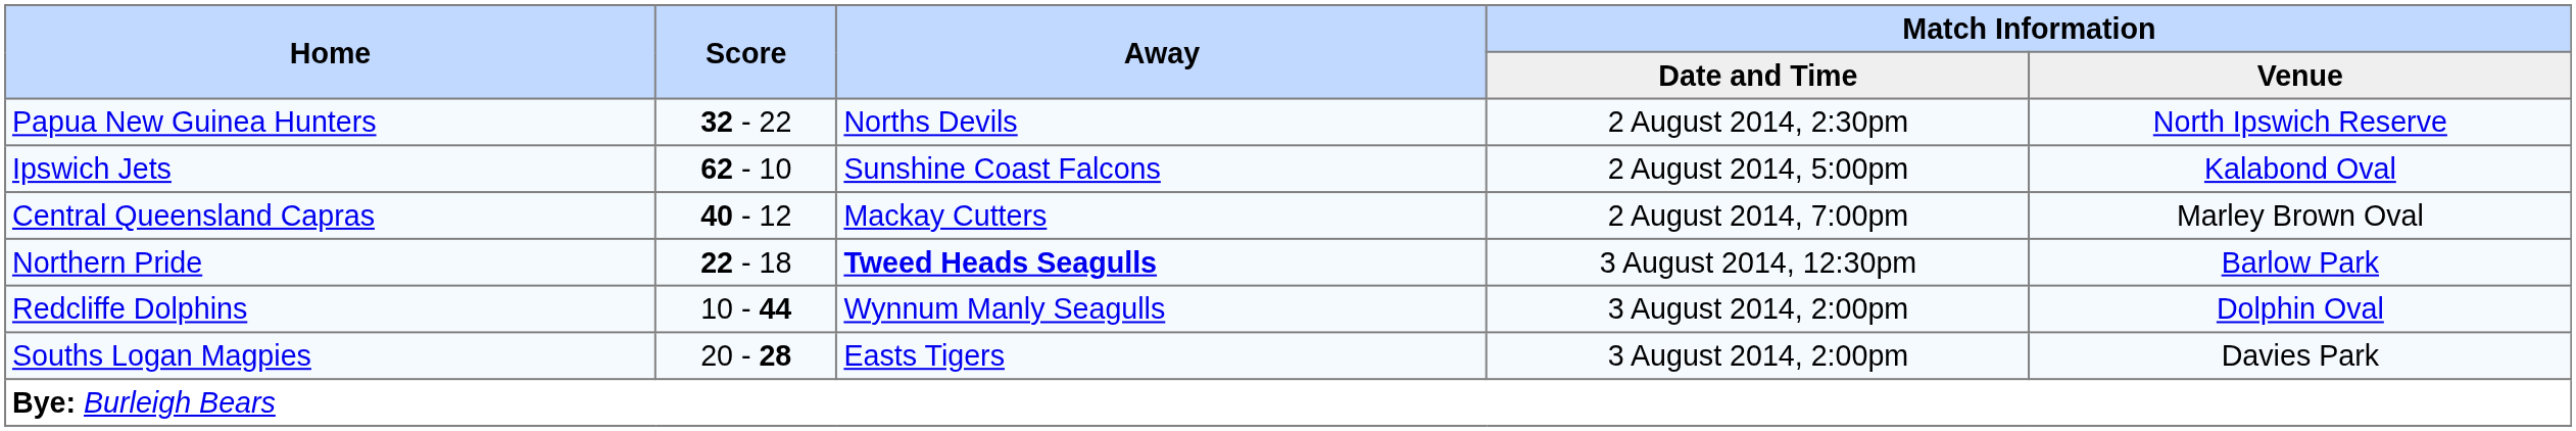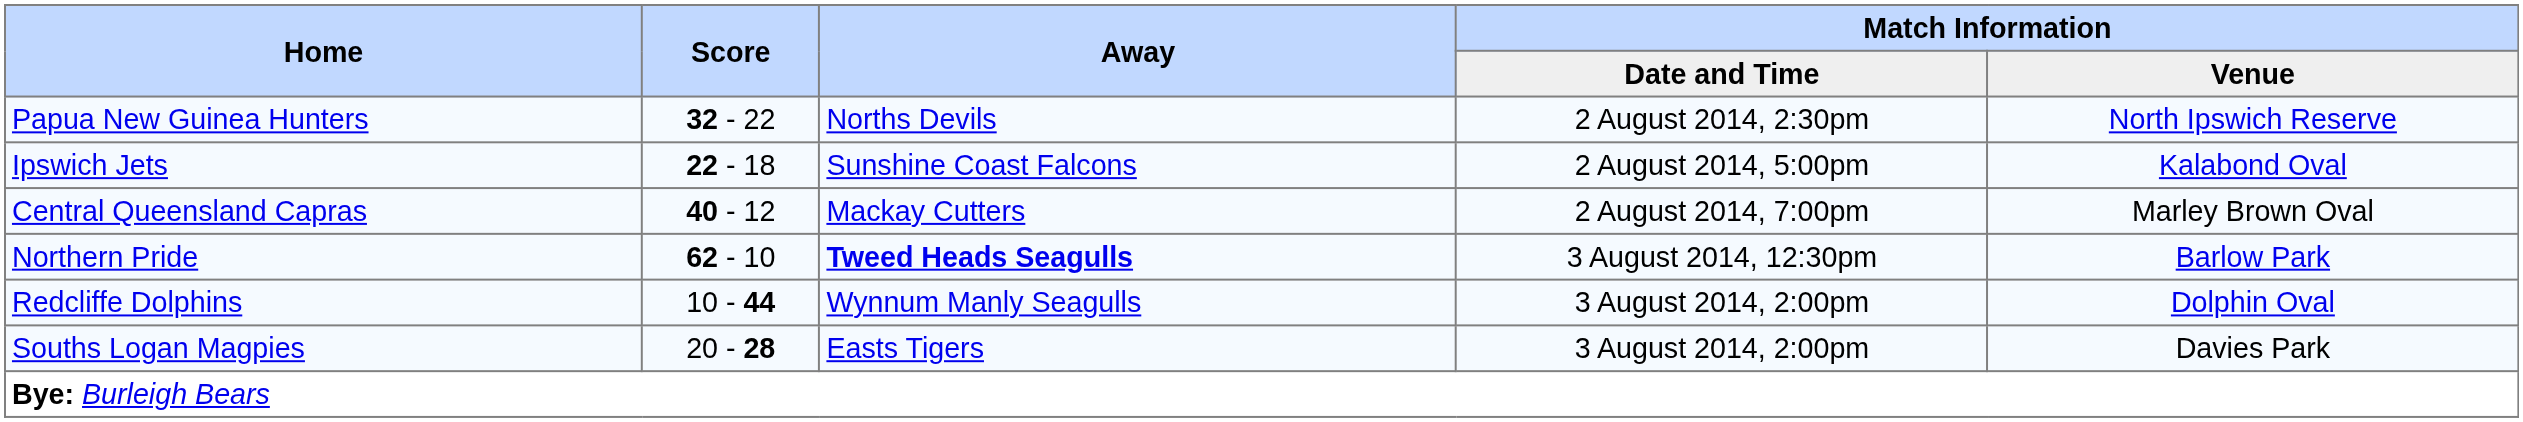 <table border=1 style="border-collapse:collapse; font-size:90%; text-align:center;" cellpadding=3 cellspacing=0>
 <tr bgcolor=#C1D8FF>
 <th rowspan=2 width=12%>Home</th>
 <th rowspan=2 width=3%>Score</th>
 <th rowspan=2 width=12%>Away</th>
 <th colspan=5>Match Information</th>
 </tr>
 <tr bgcolor=#EFEFEF>
 <th width=10%>Date and Time</th>
 <th width=10%>Venue</th>
 </tr>
 <tr bgcolor=#F5FAFF>
 <td align=left> <a href='#'>Papua New Guinea Hunters</a></td>
 <td><strong>32</strong> - 22</td>
 <td align=left> <a href='#'>Norths Devils</a></td>
 <td>2 August 2014, 2:30pm</td>
 <td><a href='#'>North Ipswich Reserve</a></td>
 </tr>
 <tr bgcolor=#F5FAFF>
 <td align=left> <a href='#'>Ipswich Jets</a></td>
-<td><strong>62</strong> - 10</td>
+<td><strong>22</strong> - 18</td>
 <td align=left> <a href='#'>Sunshine Coast Falcons</a></td>
 <td>2 August 2014, 5:00pm</td>
 <td><a href='#'>Kalabond Oval</a></td>
 </tr>
 <tr bgcolor=#F5FAFF>
 <td align=left> <a href='#'>Central Queensland Capras</a></td>
 <td><strong>40</strong> - 12</td>
 <td align=left> <a href='#'>Mackay Cutters</a></td>
 <td>2 August 2014, 7:00pm</td>
 <td>Marley Brown Oval</td>
 </tr>
 <tr bgcolor=#F5FAFF>
 <td align=left> <a href='#'>Northern Pride</a></td>
-<td><strong>22</strong> - 18</td>
+<td><strong>62</strong> - 10</td>
 <td align=left><strong> <a href='#'>Tweed Heads Seagulls</a></strong></td>
 <td>3 August 2014, 12:30pm</td>
 <td><a href='#'>Barlow Park</a></td>
 </tr>
 <tr bgcolor=#F5FAFF>
 <td align=left> <a href='#'>Redcliffe Dolphins</a></td>
 <td>10 - <strong>44</strong></td>
 <td align=left> <a href='#'>Wynnum Manly Seagulls</a></td>
 <td>3 August 2014, 2:00pm</td>
 <td><a href='#'>Dolphin Oval</a></td>
 </tr>
 <tr bgcolor=#F5FAFF>
 <td align=left> <a href='#'>Souths Logan Magpies</a></td>
 <td>20 - <strong>28</strong></td>
 <td align=left> <a href='#'>Easts Tigers</a></td>
 <td>3 August 2014, 2:00pm</td>
 <td>Davies Park</td>
 </tr>
 <tr>
 <td colspan="5" style="text-align:left;"><strong>Bye:</strong> <em><a href='#'>Burleigh Bears</a></em></td>
 </tr>
 </table>
